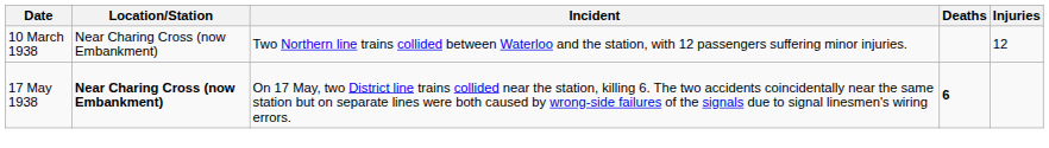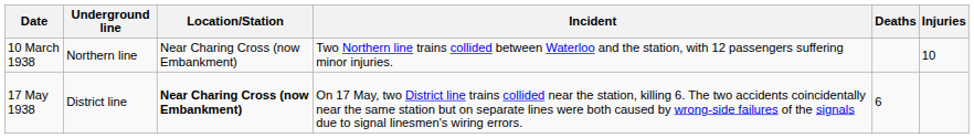 <table class="wikitable sortable">
 <tr>
 <th>Date</th>
+<th>Underground line</th>
 <th>Location/Station</th>
 <th>Incident</th>
 <th>Deaths</th>
 <th>Injuries</th>
 </tr>
 <tr>
 <td>10 March 1938</td>
+<td>Northern line</td>
 <td>Near Charing Cross (now Embankment)</td>
 <td>Two <a href='#'>Northern line</a> trains <a href='#'>collided</a> between <a href='#'>Waterloo</a> and the station, with 12 passengers suffering minor injuries.</td>
 <td></td>
-<td>12</td>
+<td>10</td>
 </tr>
 <tr>
 <td>17 May 1938</td>
+<td>District line</td>
 <td><strong>Near Charing Cross (now Embankment)</strong></td>
 <td><br>On 17 May, two <a href='#'>District line</a> trains <a href='#'>collided</a> near the station, killing 6. The two accidents coincidentally near the same station but on separate lines were both caused by <a href='#'>wrong-side failures</a> of the <a href='#'>signals</a> due to signal linesmen's wiring errors.</td>
-<td><strong>6</strong></td>
+<td>6</td>
 <td></td>
 </tr>
 </table>
